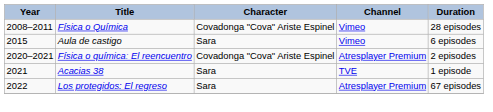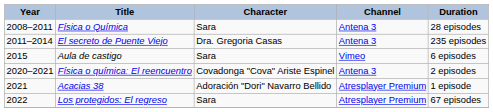 <table class="wikitable" style="font-size: 90%;">
 <tr>
 <th style="background: #B0C4DE;">Year</th>
 <th style="background: #B0C4DE;">Title</th>
 <th style="background: #B0C4DE;">Character</th>
 <th style="background: #B0C4DE;">Channel</th>
 <th style="background: #B0C4DE;">Duration</th>
 </tr>
 <tr>
 <td>2008–2011</td>
 <td><em><a href='#'>Física o Química</a></em></td>
-<td>Covadonga "Cova" Ariste Espinel</td>
-<td><a href='#'>Vimeo</a></td>
+<td>Sara</td>
+<td><a href='#'>Antena 3</a></td>
 <td>28 episodes</td>
+</tr>
+<tr>
+<td>2011–2014</td>
+<td><em><a href='#'>El secreto de Puente Viejo</a></em></td>
+<td>Dra. Gregoria Casas</td>
+<td><a href='#'>Antena 3</a></td>
+<td>235 episodes</td>
 </tr>
 <tr>
 <td>2015</td>
 <td><em>Aula de castigo</em></td>
 <td>Sara</td>
 <td><a href='#'>Vimeo</a></td>
 <td>6 episodes</td>
 </tr>
 <tr>
 <td>2020–2021</td>
 <td><em><a href='#'>Física o químicaː El reencuentro</a></em></td>
 <td>Covadonga "Cova" Ariste Espinel</td>
-<td><a href='#'>Atresplayer Premium</a></td>
+<td><a href='#'>Antena 3</a></td>
 <td>2 episodes</td>
 </tr>
 <tr>
 <td>2021</td>
 <td><em><a href='#'>Acacias 38</a></em></td>
-<td>Sara</td>
-<td><a href='#'>TVE</a></td>
+<td>Adoración "Dori" Navarro Bellido</td>
+<td><a href='#'>Atresplayer Premium</a></td>
 <td>1 episode</td>
 </tr>
 <tr>
 <td>2022</td>
 <td><em><a href='#'>Los protegidos: El regreso</a></em></td>
 <td>Sara</td>
 <td><a href='#'>Atresplayer Premium</a></td>
 <td>67 episodes</td>
 </tr>
 <tr>
 </tr>
 </table>
